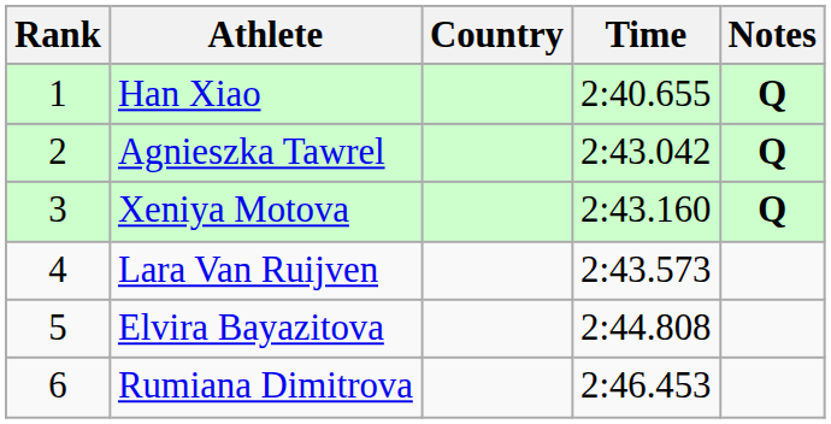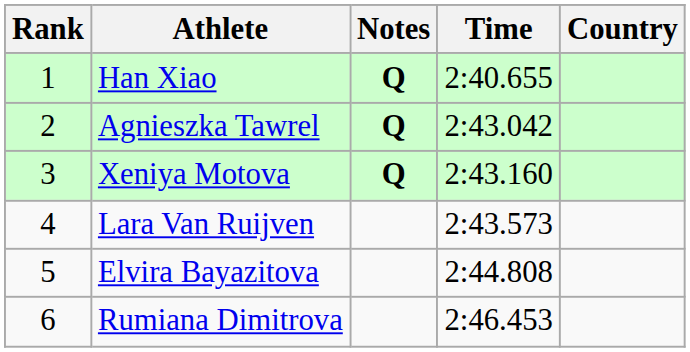 <table class="wikitable sortable" style="text-align:center">
 <tr>
 <th>Rank</th>
 <th>Athlete</th>
+<th>Notes</th>
+<th>Time</th>
 <th>Country</th>
-<th>Time</th>
-<th>Notes</th>
 </tr>
 <tr bgcolor="#ccffcc">
 <td>1</td>
 <td align=left><a href='#'>Han Xiao</a></td>
+<td><strong>Q</strong></td>
+<td>2:40.655</td>
 <td align=left></td>
-<td>2:40.655</td>
-<td><strong>Q</strong></td>
 </tr>
 <tr bgcolor="#ccffcc">
 <td>2</td>
 <td align=left><a href='#'>Agnieszka Tawrel</a></td>
+<td><strong>Q</strong></td>
+<td>2:43.042</td>
 <td align=left></td>
-<td>2:43.042</td>
-<td><strong>Q</strong></td>
 </tr>
 <tr bgcolor="#ccffcc">
 <td>3</td>
 <td align=left><a href='#'>Xeniya Motova</a></td>
+<td><strong>Q</strong></td>
+<td>2:43.160</td>
 <td align=left></td>
-<td>2:43.160</td>
-<td><strong>Q</strong></td>
 </tr>
 <tr>
 <td>4</td>
 <td align=left><a href='#'>Lara Van Ruijven</a></td>
+<td></td>
+<td>2:43.573</td>
 <td align=left></td>
-<td>2:43.573</td>
-<td></td>
 </tr>
 <tr>
 <td>5</td>
 <td align=left><a href='#'>Elvira Bayazitova</a></td>
+<td></td>
+<td>2:44.808</td>
 <td align=left></td>
-<td>2:44.808</td>
-<td></td>
 </tr>
 <tr>
 <td>6</td>
 <td align=left><a href='#'>Rumiana Dimitrova</a></td>
+<td></td>
+<td>2:46.453</td>
 <td align=left></td>
-<td>2:46.453</td>
-<td></td>
 </tr>
 </table>
